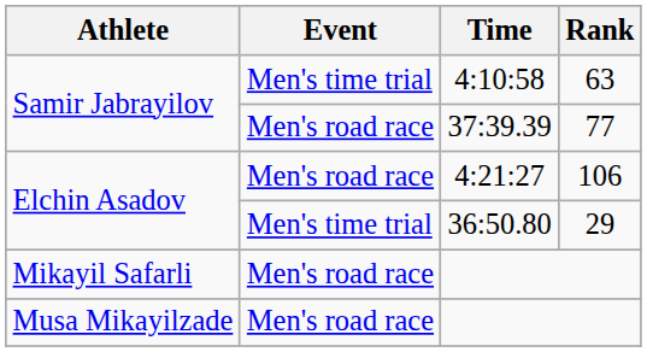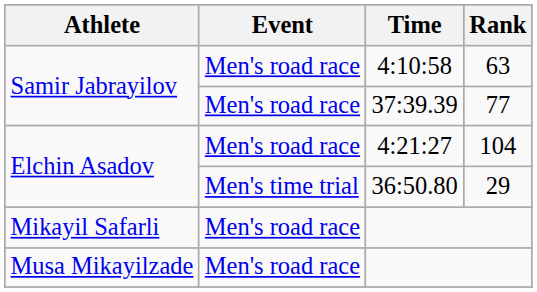 <table class="wikitable" style="font-size:90%">
 <tr>
 <th>Athlete</th>
 <th>Event</th>
 <th>Time</th>
 <th>Rank</th>
 </tr>
 <tr align=center>
 <td rowspan=2 align=left><a href='#'>Samir Jabrayilov</a></td>
-<td align=left><a href='#'>Men's time trial</a></td>
+<td align=left><a href='#'>Men's road race</a></td>
 <td>4:10:58</td>
 <td>63</td>
 </tr>
 <tr align=center>
 <td align=left><a href='#'>Men's road race</a></td>
 <td>37:39.39</td>
 <td>77</td>
 </tr>
 <tr align=center>
 <td rowspan=2 align=left><a href='#'>Elchin Asadov</a></td>
 <td align=left><a href='#'>Men's road race</a></td>
 <td>4:21:27</td>
-<td>106</td>
+<td>104</td>
 </tr>
 <tr align=center>
 <td align=left><a href='#'>Men's time trial</a></td>
 <td>36:50.80</td>
 <td>29</td>
 </tr>
 <tr align=center>
 <td align=left><a href='#'>Mikayil Safarli</a></td>
 <td align=left><a href='#'>Men's road race</a></td>
 <td colspan=2></td>
 </tr>
 <tr align=center>
 <td align=left><a href='#'>Musa Mikayilzade</a></td>
 <td align=left><a href='#'>Men's road race</a></td>
 <td colspan=2></td>
 </tr>
 </table>
